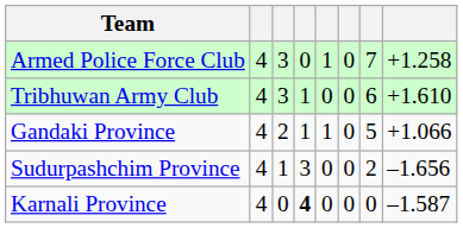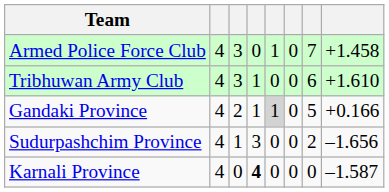 <table class="wikitable">
 <tr>
 <th>Team</th>
 <th></th>
 <th></th>
 <th></th>
 <th></th>
 <th></th>
 <th></th>
 <th></th>
 </tr>
 <tr style="background:#cfc">
 <td><a href='#'>Armed Police Force Club</a></td>
 <td>4</td>
 <td>3</td>
 <td>0</td>
 <td>1</td>
 <td>0</td>
 <td>7</td>
-<td>+1.258</td>
+<td>+1.458</td>
 </tr>
 <tr style="background:#cfc">
 <td><a href='#'>Tribhuwan Army Club</a></td>
 <td>4</td>
 <td>3</td>
 <td>1</td>
 <td>0</td>
 <td>0</td>
 <td>6</td>
 <td>+1.610</td>
 </tr>
 <tr>
 <td><a href='#'>Gandaki Province</a></td>
 <td>4</td>
 <td>2</td>
 <td>1</td>
-<td>1</td>
+<td style="background: lightgrey;">1</td>
 <td>0</td>
 <td>5</td>
-<td>+1.066</td>
+<td>+0.166</td>
 </tr>
 <tr>
 <td><a href='#'>Sudurpashchim Province</a></td>
 <td>4</td>
 <td>1</td>
 <td>3</td>
 <td>0</td>
 <td>0</td>
 <td>2</td>
 <td>–1.656</td>
 </tr>
 <tr>
 <td><a href='#'>Karnali Province</a></td>
 <td>4</td>
 <td>0</td>
 <td><strong>4</strong></td>
 <td>0</td>
 <td>0</td>
 <td>0</td>
 <td>–1.587</td>
 </tr>
 </table>
